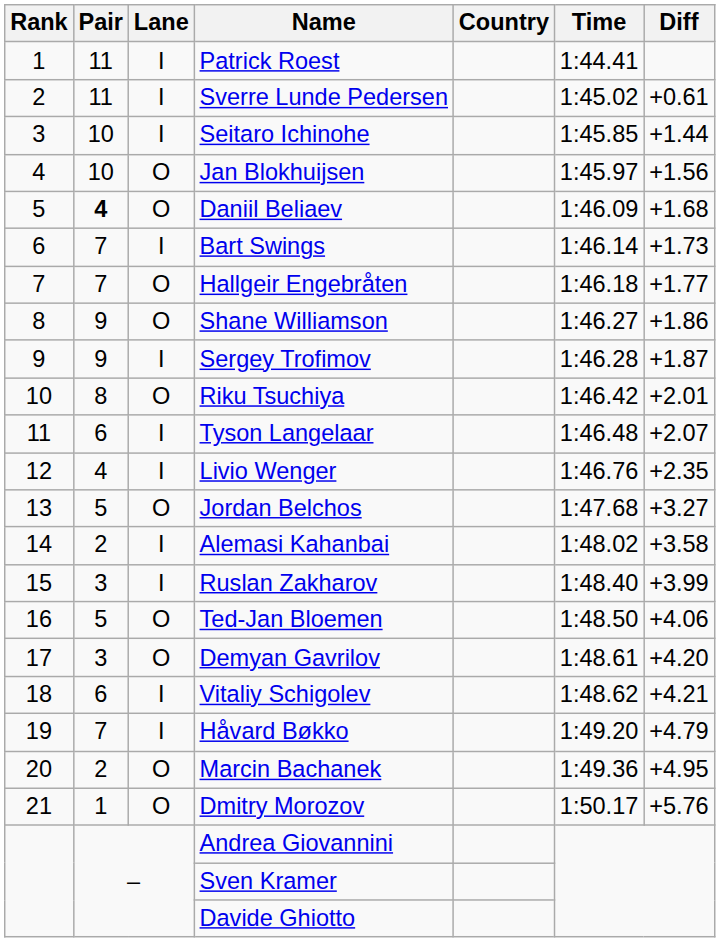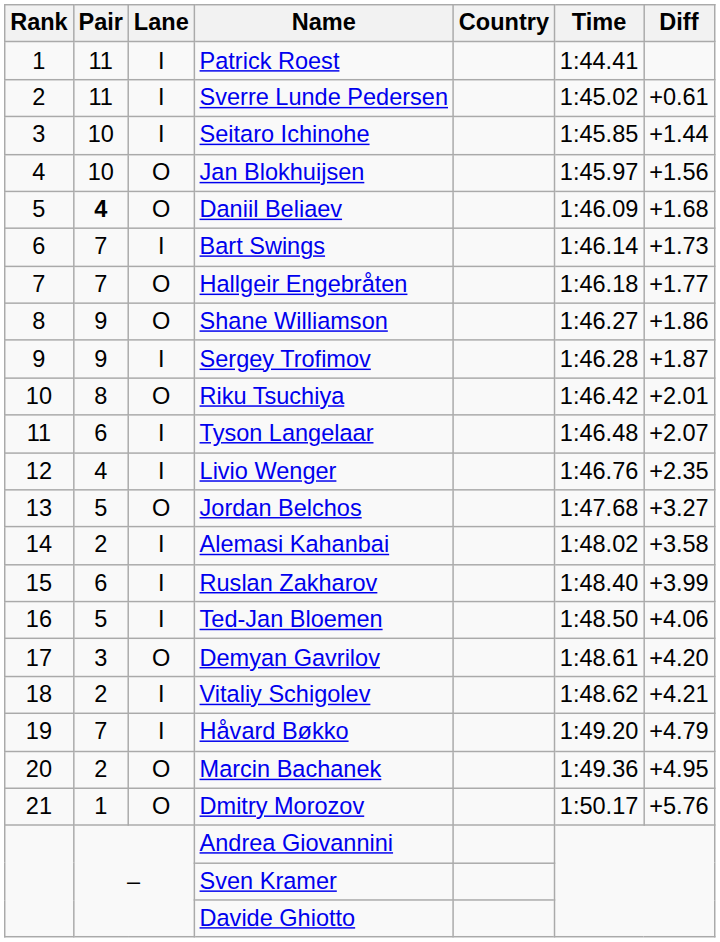 <table class="wikitable sortable" style="text-align:center">
 <tr>
 <th>Rank</th>
 <th>Pair</th>
 <th>Lane</th>
 <th>Name</th>
 <th>Country</th>
 <th>Time</th>
 <th>Diff</th>
 </tr>
 <tr>
 <td>1</td>
 <td>11</td>
 <td>I</td>
 <td align=left><a href='#'>Patrick Roest</a></td>
 <td align=left></td>
 <td>1:44.41</td>
 <td></td>
 </tr>
 <tr>
 <td>2</td>
 <td>11</td>
 <td>I</td>
 <td align=left><a href='#'>Sverre Lunde Pedersen</a></td>
 <td align=left></td>
 <td>1:45.02</td>
 <td>+0.61</td>
 </tr>
 <tr>
 <td>3</td>
 <td>10</td>
 <td>I</td>
 <td align=left><a href='#'>Seitaro Ichinohe</a></td>
 <td align=left></td>
 <td>1:45.85</td>
 <td>+1.44</td>
 </tr>
 <tr>
 <td>4</td>
 <td>10</td>
 <td>O</td>
 <td align=left><a href='#'>Jan Blokhuijsen</a></td>
 <td align=left></td>
 <td>1:45.97</td>
 <td>+1.56</td>
 </tr>
 <tr>
 <td>5</td>
 <td><strong>4</strong></td>
 <td>O</td>
 <td align=left><a href='#'>Daniil Beliaev</a></td>
 <td align=left></td>
 <td>1:46.09</td>
 <td>+1.68</td>
 </tr>
 <tr>
 <td>6</td>
 <td>7</td>
 <td>I</td>
 <td align=left><a href='#'>Bart Swings</a></td>
 <td align=left></td>
 <td>1:46.14</td>
 <td>+1.73</td>
 </tr>
 <tr>
 <td>7</td>
 <td>7</td>
 <td>O</td>
 <td align=left><a href='#'>Hallgeir Engebråten</a></td>
 <td align=left></td>
 <td>1:46.18</td>
 <td>+1.77</td>
 </tr>
 <tr>
 <td>8</td>
 <td>9</td>
 <td>O</td>
 <td align=left><a href='#'>Shane Williamson</a></td>
 <td align=left></td>
 <td>1:46.27</td>
 <td>+1.86</td>
 </tr>
 <tr>
 <td>9</td>
 <td>9</td>
 <td>I</td>
 <td align=left><a href='#'>Sergey Trofimov</a></td>
 <td align=left></td>
 <td>1:46.28</td>
 <td>+1.87</td>
 </tr>
 <tr>
 <td>10</td>
 <td>8</td>
 <td>O</td>
 <td align=left><a href='#'>Riku Tsuchiya</a></td>
 <td align=left></td>
 <td>1:46.42</td>
 <td>+2.01</td>
 </tr>
 <tr>
 <td>11</td>
 <td>6</td>
 <td>I</td>
 <td align=left><a href='#'>Tyson Langelaar</a></td>
 <td align=left></td>
 <td>1:46.48</td>
 <td>+2.07</td>
 </tr>
 <tr>
 <td>12</td>
 <td>4</td>
 <td>I</td>
 <td align=left><a href='#'>Livio Wenger</a></td>
 <td align=left></td>
 <td>1:46.76</td>
 <td>+2.35</td>
 </tr>
 <tr>
 <td>13</td>
 <td>5</td>
 <td>O</td>
 <td align=left><a href='#'>Jordan Belchos</a></td>
 <td align=left></td>
 <td>1:47.68</td>
 <td>+3.27</td>
 </tr>
 <tr>
 <td>14</td>
 <td>2</td>
 <td>I</td>
 <td align=left><a href='#'>Alemasi Kahanbai</a></td>
 <td align=left></td>
 <td>1:48.02</td>
 <td>+3.58</td>
 </tr>
 <tr>
 <td>15</td>
-<td>3</td>
+<td>6</td>
 <td>I</td>
 <td align=left><a href='#'>Ruslan Zakharov</a></td>
 <td align=left></td>
 <td>1:48.40</td>
 <td>+3.99</td>
 </tr>
 <tr>
 <td>16</td>
 <td>5</td>
-<td>O</td>
+<td>I</td>
 <td align=left><a href='#'>Ted-Jan Bloemen</a></td>
 <td align=left></td>
 <td>1:48.50</td>
 <td>+4.06</td>
 </tr>
 <tr>
 <td>17</td>
 <td>3</td>
 <td>O</td>
 <td align=left><a href='#'>Demyan Gavrilov</a></td>
 <td align=left></td>
 <td>1:48.61</td>
 <td>+4.20</td>
 </tr>
 <tr>
 <td>18</td>
-<td>6</td>
+<td>2</td>
 <td>I</td>
 <td align=left><a href='#'>Vitaliy Schigolev</a></td>
 <td align=left></td>
 <td>1:48.62</td>
 <td>+4.21</td>
 </tr>
 <tr>
 <td>19</td>
 <td>7</td>
 <td>I</td>
 <td align=left><a href='#'>Håvard Bøkko</a></td>
 <td align=left></td>
 <td>1:49.20</td>
 <td>+4.79</td>
 </tr>
 <tr>
 <td>20</td>
 <td>2</td>
 <td>O</td>
 <td align=left><a href='#'>Marcin Bachanek</a></td>
 <td align=left></td>
 <td>1:49.36</td>
 <td>+4.95</td>
 </tr>
 <tr>
 <td>21</td>
 <td>1</td>
 <td>O</td>
 <td align=left><a href='#'>Dmitry Morozov</a></td>
 <td align=left></td>
 <td>1:50.17</td>
 <td>+5.76</td>
 </tr>
 <tr>
 <td rowspan=3></td>
 <td colspan=2 rowspan=3>–</td>
 <td align=left><a href='#'>Andrea Giovannini</a></td>
 <td align=left></td>
 <td colspan=2 rowspan=3></td>
 </tr>
 <tr>
 <td align=left><a href='#'>Sven Kramer</a></td>
 <td align=left></td>
 </tr>
 <tr>
 <td align=left><a href='#'>Davide Ghiotto</a></td>
 <td align=left></td>
 </tr>
 </table>
